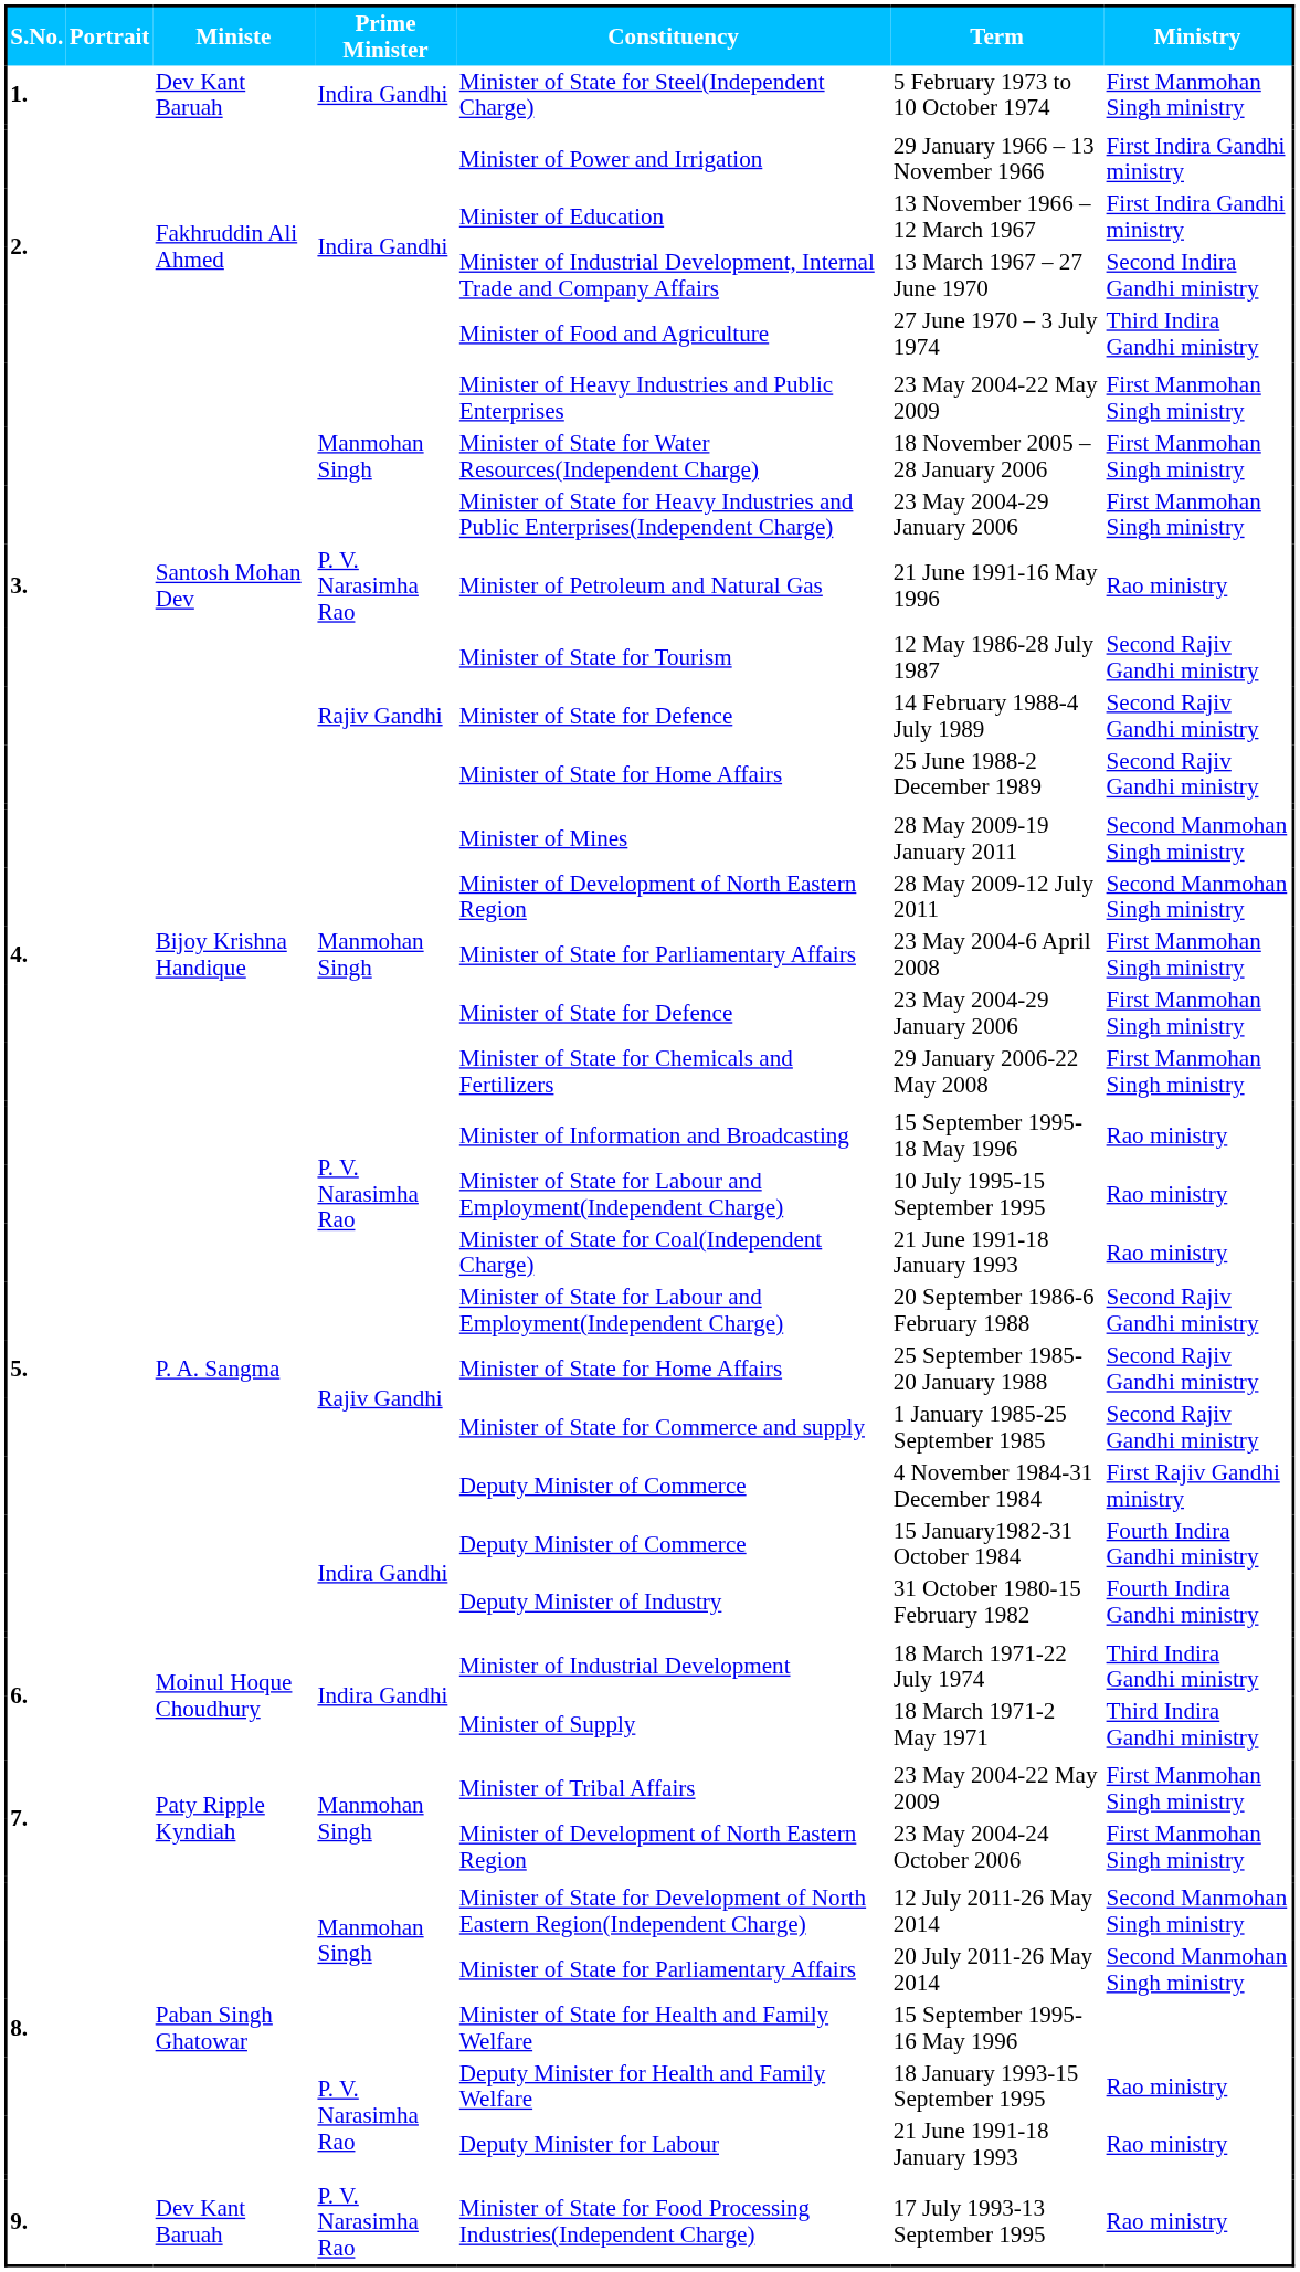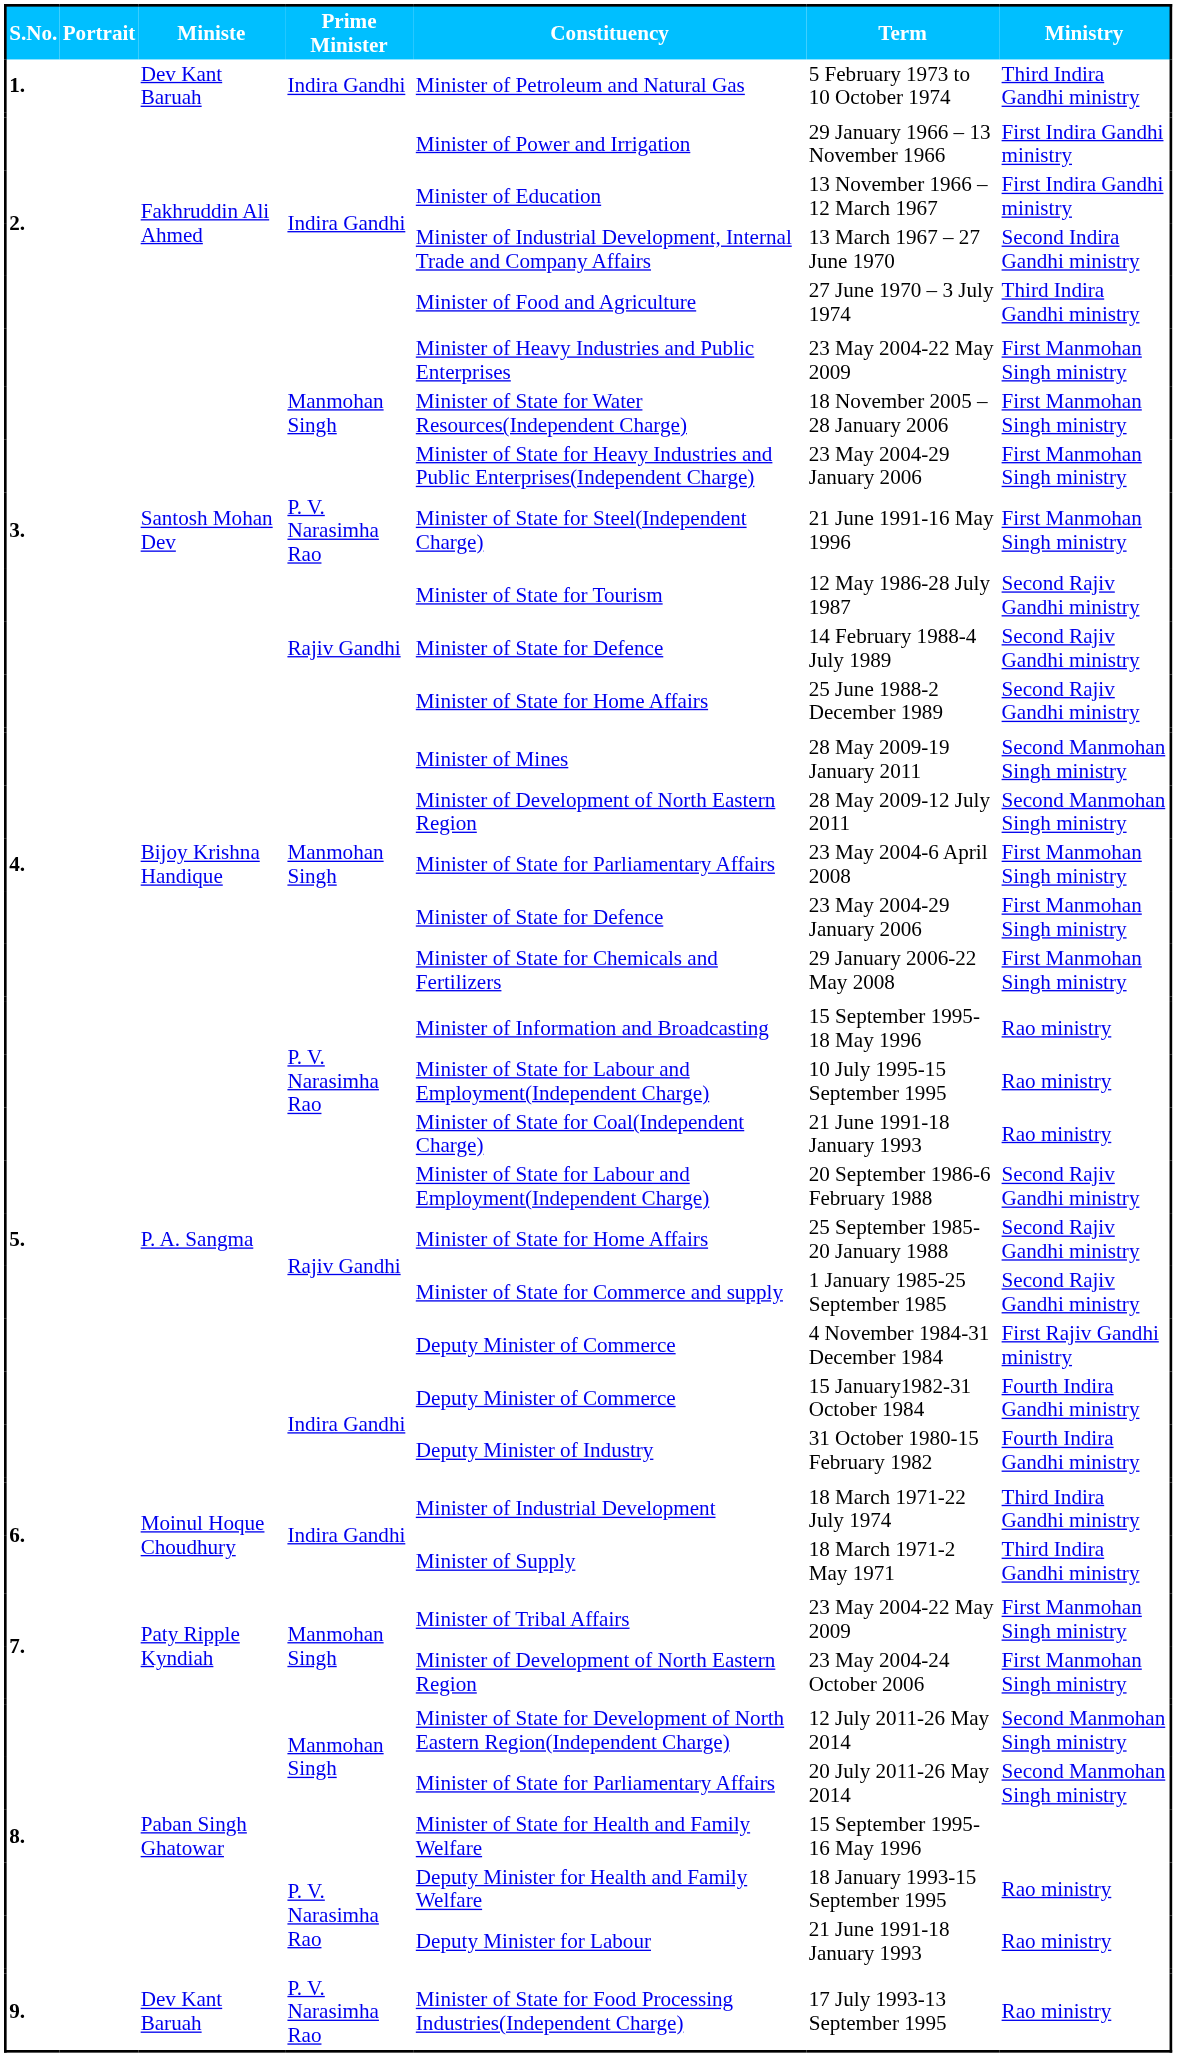 <table class="sortable" cellspacing="0" cellpadding="2" style="border-collapse: collapse; border: 2px #000000 solid; font-size: x-big; width:70%; border:1">
 <tr style="background-color:#00BFFF; color:white">
 <th>S.No.</th>
 <th>Portrait</th>
 <th>Ministe</th>
 <th>Prime Minister</th>
 <th>Constituency</th>
 <th>Term</th>
 <th>Ministry</th>
 </tr>
 <tr>
 <td><strong>1.</strong></td>
 <td></td>
 <td><a href='#'>Dev Kant Baruah</a></td>
 <td><a href='#'>Indira Gandhi</a></td>
-<td><a href='#'>Minister of State for Steel(Independent Charge)</a></td>
+<td><a href='#'>Minister of Petroleum and Natural Gas</a></td>
 <td>5 February 1973 to 10 October 1974</td>
-<td><a href='#'>First Manmohan Singh ministry</a></td>
+<td><a href='#'>Third Indira Gandhi ministry</a></td>
 </tr>
 <tr>
 <td colspan="7"></td>
 </tr>
 <tr>
 <td rowspan="4"><strong>2.</strong></td>
 <td rowspan="4"></td>
 <td rowspan="4"><a href='#'>Fakhruddin Ali Ahmed</a></td>
 <td rowspan="4"><a href='#'>Indira Gandhi</a></td>
 <td><a href='#'>Minister of Power and Irrigation</a></td>
 <td>29 January 1966 – 13 November 1966</td>
 <td><a href='#'>First Indira Gandhi ministry</a></td>
 </tr>
 <tr>
 <td><a href='#'>Minister of Education</a></td>
 <td>13 November 1966 – 12 March 1967</td>
 <td><a href='#'>First Indira Gandhi ministry</a></td>
 </tr>
 <tr>
 <td><a href='#'>Minister of Industrial Development, Internal Trade and Company Affairs</a></td>
 <td>13 March 1967 – 27 June 1970</td>
 <td><a href='#'>Second Indira Gandhi ministry</a></td>
 </tr>
 <tr>
 <td><a href='#'>Minister of Food and Agriculture</a></td>
 <td>27 June 1970 – 3 July 1974</td>
 <td><a href='#'>Third Indira Gandhi ministry</a></td>
 </tr>
 <tr>
 <td colspan="7"></td>
 </tr>
 <tr>
 <td rowspan="7"><strong>3.</strong></td>
 <td rowspan="7"></td>
 <td rowspan="7"><a href='#'>Santosh Mohan Dev</a></td>
 <td rowspan="3"><a href='#'>Manmohan Singh</a></td>
 <td><a href='#'>Minister of Heavy Industries and Public Enterprises</a></td>
 <td>23 May 2004-22 May 2009</td>
 <td><a href='#'>First Manmohan Singh ministry</a></td>
 </tr>
 <tr>
 <td><a href='#'>Minister of State for Water Resources(Independent  Charge)</a></td>
 <td>18 November 2005 – 28 January 2006</td>
 <td><a href='#'>First Manmohan Singh ministry</a></td>
 </tr>
 <tr>
 <td><a href='#'>Minister of State for Heavy Industries and Public Enterprises(Independent Charge)</a></td>
 <td>23 May 2004-29 January 2006</td>
 <td><a href='#'>First Manmohan Singh ministry</a></td>
 </tr>
 <tr>
 <td><a href='#'>P. V. Narasimha Rao</a></td>
-<td><a href='#'>Minister of Petroleum and Natural Gas</a></td>
+<td><a href='#'>Minister of State for Steel(Independent Charge)</a></td>
 <td>21 June 1991-16 May 1996</td>
-<td><a href='#'>Rao ministry</a></td>
+<td><a href='#'>First Manmohan Singh ministry</a></td>
 </tr>
 <tr>
 <td rowspan="3"><a href='#'>Rajiv Gandhi</a></td>
 <td><a href='#'>Minister of State for Tourism</a></td>
 <td>12 May 1986-28 July 1987</td>
 <td><a href='#'>Second Rajiv Gandhi ministry</a></td>
 </tr>
 <tr>
 <td><a href='#'>Minister of State for Defence</a></td>
 <td>14 February 1988-4 July 1989</td>
 <td><a href='#'>Second Rajiv Gandhi ministry</a></td>
 </tr>
 <tr>
 <td><a href='#'>Minister of State for Home Affairs</a></td>
 <td>25 June 1988-2 December  1989</td>
 <td><a href='#'>Second Rajiv Gandhi ministry</a></td>
 </tr>
 <tr>
 <td colspan="7"></td>
 </tr>
 <tr>
 <td rowspan="5"><strong>4.</strong></td>
 <td rowspan="5"></td>
 <td rowspan="5"><a href='#'>Bijoy Krishna Handique</a></td>
 <td rowspan="5"><a href='#'>Manmohan Singh</a></td>
 <td><a href='#'>Minister of Mines</a></td>
 <td>28 May 2009-19 January 2011</td>
 <td><a href='#'>Second Manmohan Singh ministry</a></td>
 </tr>
 <tr>
 <td><a href='#'>Minister of Development of North Eastern Region</a></td>
 <td>28 May 2009-12 July 2011</td>
 <td><a href='#'>Second Manmohan Singh ministry</a></td>
 </tr>
 <tr>
 <td><a href='#'>Minister of State for Parliamentary Affairs</a></td>
 <td>23 May 2004-6 April 2008</td>
 <td><a href='#'>First Manmohan Singh ministry</a></td>
 </tr>
 <tr>
 <td><a href='#'>Minister of State for Defence</a></td>
 <td>23 May 2004-29 January 2006</td>
 <td><a href='#'>First Manmohan Singh ministry</a></td>
 </tr>
 <tr>
 <td><a href='#'>Minister of State for Chemicals and Fertilizers</a></td>
 <td>29 January 2006-22 May 2008</td>
 <td><a href='#'>First Manmohan Singh ministry</a></td>
 </tr>
 <tr>
 <td colspan="7"></td>
 </tr>
 <tr>
 <td rowspan="9"><strong>5.</strong></td>
 <td rowspan="9"></td>
 <td rowspan="9"><a href='#'>P. A. Sangma</a></td>
 <td rowspan="3"><a href='#'>P. V. Narasimha Rao</a></td>
 <td><a href='#'>Minister of Information and Broadcasting</a></td>
 <td>15 September 1995-18 May 1996</td>
 <td><a href='#'>Rao ministry</a></td>
 </tr>
 <tr>
 <td><a href='#'>Minister of State for Labour and Employment(Independent Charge)</a></td>
 <td>10 July 1995-15 September 1995</td>
 <td><a href='#'>Rao ministry</a></td>
 </tr>
 <tr>
 <td><a href='#'>Minister of State for Coal(Independent Charge)</a></td>
 <td>21 June 1991-18 January 1993</td>
 <td><a href='#'>Rao ministry</a></td>
 </tr>
 <tr>
 <td rowspan="4"><a href='#'>Rajiv Gandhi</a></td>
 <td><a href='#'>Minister of State for Labour and Employment(Independent Charge)</a></td>
 <td>20 September  1986-6 February 1988</td>
 <td><a href='#'>Second Rajiv Gandhi ministry</a></td>
 </tr>
 <tr>
 <td><a href='#'>Minister  of State for Home Affairs</a></td>
 <td>25 September  1985-20 January 1988</td>
 <td><a href='#'>Second Rajiv Gandhi ministry</a></td>
 </tr>
 <tr>
 <td><a href='#'>Minister of State for Commerce and supply</a></td>
 <td>1 January 1985-25 September  1985</td>
 <td><a href='#'>Second Rajiv Gandhi ministry</a></td>
 </tr>
 <tr>
 <td><a href='#'>Deputy Minister of Commerce</a></td>
 <td>4 November 1984-31 December 1984</td>
 <td><a href='#'>First Rajiv Gandhi ministry</a></td>
 </tr>
 <tr>
 <td rowspan="2"><a href='#'>Indira Gandhi</a></td>
 <td><a href='#'>Deputy Minister of Commerce</a></td>
 <td>15 January1982-31 October 1984</td>
 <td><a href='#'>Fourth Indira Gandhi ministry</a></td>
 </tr>
 <tr>
 <td><a href='#'>Deputy Minister of Industry</a></td>
 <td>31 October 1980-15 February 1982</td>
 <td><a href='#'>Fourth Indira Gandhi ministry</a></td>
 </tr>
 <tr>
 <td></td>
 <td colspan="6"></td>
 </tr>
 <tr>
 <td rowspan="2"><strong>6.</strong></td>
 <td rowspan="2"></td>
 <td rowspan="2"><a href='#'>Moinul Hoque Choudhury</a></td>
 <td rowspan="2"><a href='#'>Indira Gandhi</a></td>
 <td><a href='#'>Minister of Industrial Development</a></td>
 <td>18 March 1971-22 July 1974</td>
 <td><a href='#'>Third Indira Gandhi ministry</a></td>
 </tr>
 <tr>
 <td><a href='#'>Minister of Supply</a></td>
 <td>18 March 1971-2 May 1971</td>
 <td><a href='#'>Third Indira Gandhi ministry</a></td>
 </tr>
 <tr>
 <td colspan="7"></td>
 </tr>
 <tr>
 <td rowspan="2"><strong>7.</strong></td>
 <td rowspan="2"></td>
 <td rowspan="2"><a href='#'>Paty Ripple Kyndiah</a></td>
 <td rowspan="2"><a href='#'>Manmohan Singh</a></td>
 <td><a href='#'>Minister of Tribal Affairs</a></td>
 <td>23 May 2004-22 May 2009</td>
 <td><a href='#'>First Manmohan Singh ministry</a></td>
 </tr>
 <tr>
 <td><a href='#'>Minister of Development of North Eastern Region</a></td>
 <td>23 May 2004-24 October 2006</td>
 <td><a href='#'>First Manmohan Singh ministry</a></td>
 </tr>
 <tr>
 <td colspan="7"></td>
 </tr>
 <tr>
 <td rowspan="5"><strong>8.</strong></td>
 <td rowspan="5"></td>
 <td rowspan="5"><a href='#'>Paban Singh Ghatowar</a></td>
 <td rowspan="2"><a href='#'>Manmohan Singh</a></td>
 <td><a href='#'>Minister of State for Development of North Eastern Region(Independent Charge)</a></td>
 <td>12 July 2011-26 May 2014</td>
 <td><a href='#'>Second Manmohan Singh ministry</a></td>
 </tr>
 <tr>
 <td><a href='#'>Minister of State for Parliamentary Affairs</a></td>
 <td>20 July 2011-26 May 2014</td>
 <td><a href='#'>Second Manmohan Singh ministry</a></td>
 </tr>
 <tr>
 <td></td>
 <td><a href='#'>Minister of State for Health and Family Welfare</a></td>
 <td>15 September 1995-16 May 1996</td>
 <td></td>
 </tr>
 <tr>
 <td rowspan="2"><a href='#'>P. V. Narasimha Rao</a></td>
 <td><a href='#'>Deputy Minister for Health and Family Welfare</a></td>
 <td>18 January 1993-15 September 1995</td>
 <td><a href='#'>Rao ministry</a></td>
 </tr>
 <tr>
 <td><a href='#'>Deputy Minister for Labour</a></td>
 <td>21 June 1991-18 January 1993</td>
 <td><a href='#'>Rao ministry</a></td>
 </tr>
 <tr>
 <td colspan="7"></td>
 </tr>
 <tr>
 <td><strong>9.</strong></td>
 <td></td>
 <td><a href='#'>Dev Kant Baruah</a></td>
 <td><a href='#'>P. V. Narasimha Rao</a></td>
 <td><a href='#'>Minister of State for Food Processing Industries(Independent Charge)</a></td>
 <td>17 July 1993-13 September 1995</td>
 <td><a href='#'>Rao ministry</a></td>
 </tr>
 </table>
